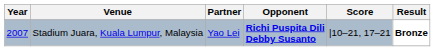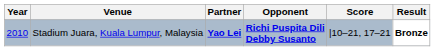 <table class="sortable wikitable" style="font-size: 90%;">
 <tr>
 <th>Year</th>
 <th>Venue</th>
 <th>Partner</th>
 <th>Opponent</th>
 <th>Score</th>
 <th>Result</th>
 </tr>
 <tr style="background:#AABBCC">
-<td align="center"><a href='#'>2007</a></td>
+<td align="center"><a href='#'>2010</a></td>
 <td align="left">Stadium Juara, <a href='#'>Kuala Lumpur</a>, Malaysia</td>
-<td align="left"> <a href='#'>Yao Lei</a></td>
+<td align="left"><strong> <a href='#'>Yao Lei</a></strong></td>
 <td align="left"><strong> <a href='#'>Richi Puspita Dili</a><br> <a href='#'>Debby Susanto</a></strong></td>
 <td align="left">|10–21, 17–21</td>
 <td style="text-align:left; background:white"> <strong>Bronze</strong></td>
 </tr>
 </table>
